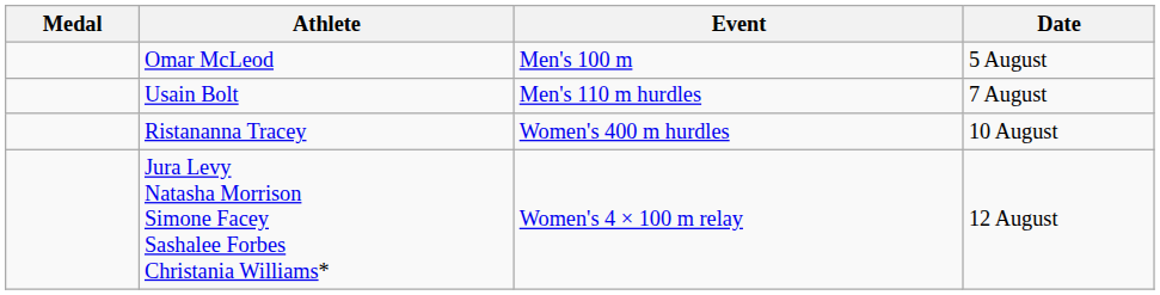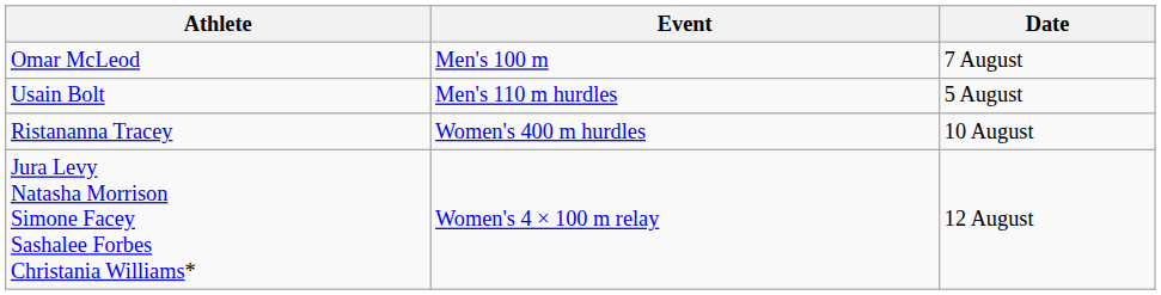 <table class=wikitable style=font-size:90% width=60%>
 <tr>
-<th>Medal</th>
 <th>Athlete</th>
 <th>Event</th>
 <th>Date</th>
 </tr>
 <tr>
-<td></td>
 <td><a href='#'>Omar McLeod</a></td>
 <td><a href='#'>Men's 100 m</a></td>
+<td>7 August</td>
+</tr>
+<tr>
+<td><a href='#'>Usain Bolt</a></td>
+<td><a href='#'>Men's 110 m hurdles</a></td>
 <td>5 August</td>
 </tr>
 <tr>
-<td></td>
-<td><a href='#'>Usain Bolt</a></td>
-<td><a href='#'>Men's 110 m hurdles</a></td>
-<td>7 August</td>
-</tr>
-<tr>
-<td></td>
 <td><a href='#'>Ristananna Tracey</a></td>
 <td><a href='#'>Women's 400 m hurdles</a></td>
 <td>10 August</td>
 </tr>
 <tr>
-<td></td>
 <td><a href='#'>Jura Levy</a><br><a href='#'>Natasha Morrison</a><br><a href='#'>Simone Facey</a><br><a href='#'>Sashalee Forbes</a><br><a href='#'>Christania Williams</a>*</td>
 <td><a href='#'>Women's 4 × 100 m relay</a></td>
 <td>12 August</td>
 </tr>
 </table>
